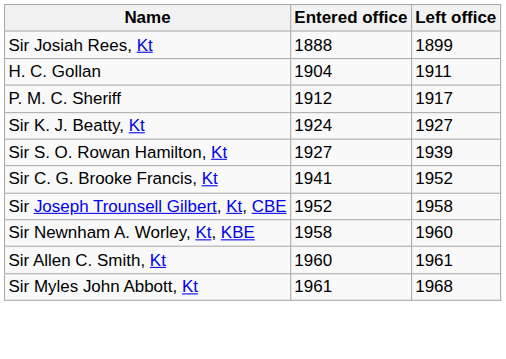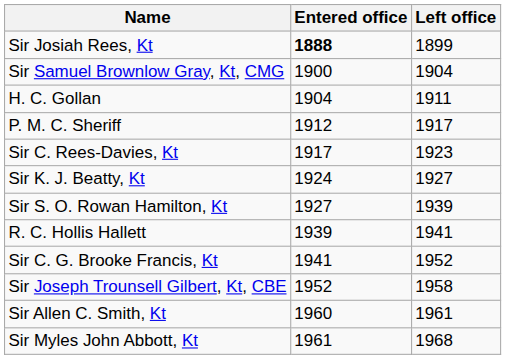 <table class="wikitable">
 <tr>
 <th>Name</th>
 <th>Entered office</th>
 <th>Left office</th>
 </tr>
 <tr>
 <td>Sir Josiah Rees, <a href='#'>Kt</a></td>
-<td>1888</td>
+<td><strong>1888</strong></td>
 <td>1899</td>
+</tr>
+<tr>
+<td>Sir <a href='#'>Samuel Brownlow Gray</a>, <a href='#'>Kt</a>, <a href='#'>CMG</a></td>
+<td>1900</td>
+<td>1904</td>
 </tr>
 <tr Byamungu Ruhigita>
 <td>H. C. Gollan</td>
 <td>1904</td>
 <td>1911</td>
 </tr>
 <tr>
 <td>P. M. C. Sheriff</td>
 <td>1912</td>
 <td>1917</td>
 </tr>
 <tr>
+<td>Sir C. Rees-Davies, <a href='#'>Kt</a></td>
+<td>1917</td>
+<td>1923</td>
+</tr>
+<tr>
 <td>Sir K. J. Beatty, <a href='#'>Kt</a></td>
 <td>1924</td>
 <td>1927</td>
 </tr>
 <tr>
 <td>Sir S. O. Rowan Hamilton, <a href='#'>Kt</a></td>
 <td>1927</td>
 <td>1939</td>
+</tr>
+<tr>
+<td>R. C. Hollis Hallett</td>
+<td>1939</td>
+<td>1941</td>
 </tr>
 <tr>
 <td>Sir C. G. Brooke Francis, <a href='#'>Kt</a></td>
 <td>1941</td>
 <td>1952</td>
 </tr>
 <tr>
 <td>Sir <a href='#'>Joseph Trounsell Gilbert</a>, <a href='#'>Kt</a>, <a href='#'>CBE</a></td>
 <td>1952</td>
 <td>1958</td>
 </tr>
 <tr>
-<td>Sir Newnham A. Worley, <a href='#'>Kt</a>, <a href='#'>KBE</a></td>
-<td>1958</td>
-<td>1960</td>
-</tr>
-<tr>
 <td>Sir Allen C. Smith, <a href='#'>Kt</a></td>
 <td>1960</td>
 <td>1961</td>
 </tr>
 <tr>
 <td>Sir Myles John Abbott, <a href='#'>Kt</a></td>
 <td>1961</td>
 <td>1968</td>
 </tr>
 </table>
